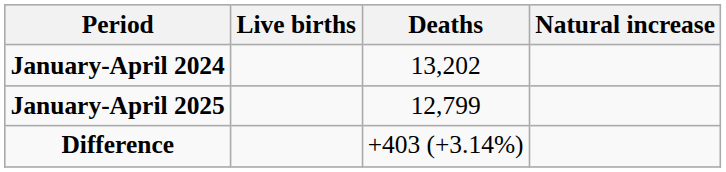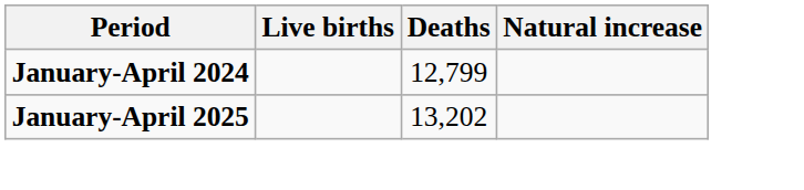 <table class="wikitable"  style="text-align:center;">
 <tr>
 <th>Period</th>
 <th>Live births</th>
 <th>Deaths</th>
 <th>Natural increase</th>
 </tr>
 <tr>
 <td><strong>January-April 2024</strong></td>
 <td></td>
-<td>13,202</td>
+<td>12,799</td>
 <td></td>
 </tr>
 <tr>
 <td><strong>January-April 2025</strong></td>
 <td></td>
-<td>12,799</td>
-<td></td>
-</tr>
-<tr>
-<td><strong>Difference</strong></td>
-<td></td>
-<td> +403 (+3.14%)</td>
+<td>13,202</td>
 <td></td>
 </tr>
 </table>
